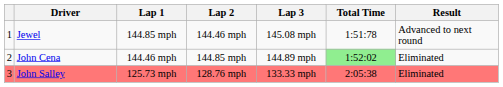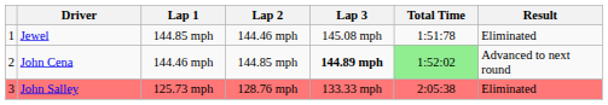 <table class = "wikitable">
 <tr>
 <th style="text-align:center;"></th>
 <th style="text-align:center; width:150px;"><strong>Driver</strong></th>
 <th style="text-align:center; width:100px;"><strong>Lap 1</strong></th>
 <th style="text-align:center; width:100px;"><strong>Lap 2</strong></th>
 <th style="text-align:center; width:100px;"><strong>Lap 3</strong></th>
 <th style="text-align:center; width:100px;"><strong>Total Time</strong></th>
 <th style="text-align:center; width:150px;"><strong>Result</strong></th>
 </tr>
 <tr>
 <td>1</td>
 <td><a href='#'>Jewel</a></td>
 <td style="text-align:center;">144.85 mph</td>
 <td style="text-align:center;">144.46 mph</td>
 <td style="text-align:center;">145.08 mph</td>
 <td style="text-align:center;">1:51:78</td>
-<td>Advanced to next round</td>
+<td>Eliminated</td>
 </tr>
 <tr>
 <td>2</td>
 <td><a href='#'>John Cena</a></td>
 <td style="text-align:center;">144.46 mph</td>
 <td style="text-align:center;">144.85 mph</td>
-<td style="text-align:center;">144.89 mph</td>
+<td style="text-align:center;"><strong>144.89 mph</strong></td>
 <td style="background: lightgreen; text-align:center;">1:52:02</td>
-<td>Eliminated</td>
+<td>Advanced to next round</td>
 </tr>
 <tr style="background:#f77;">
 <td>3</td>
 <td><a href='#'>John Salley</a></td>
 <td style="text-align:center;">125.73 mph</td>
 <td style="text-align:center;">128.76 mph</td>
 <td style="text-align:center;">133.33 mph</td>
 <td style="text-align:center;">2:05:38</td>
 <td>Eliminated</td>
 </tr>
 </table>
